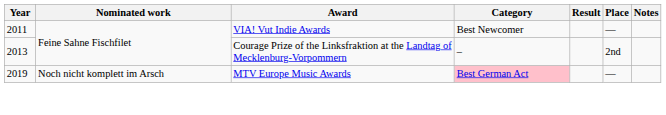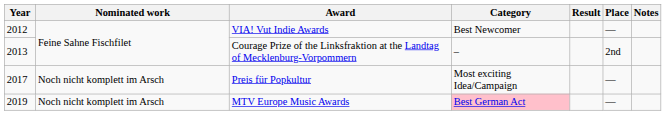 <table class="wikitable" style="width:80%;">
 <tr>
 <th style="width:5%;">Year</th>
 <th style="width:35%;">Nominated work</th>
 <th style="width:40%;">Award</th>
 <th style="width:50%;">Category</th>
 <th style="width:10%;">Result</th>
 <th style="width:10%;">Place</th>
 <th style="width:10%;">Notes</th>
 </tr>
 <tr>
-<td>2011</td>
+<td>2012</td>
 <td rowspan="2">Feine Sahne Fischfilet</td>
 <td><a href='#'>VIA! Vut Indie Awards</a></td>
 <td>Best Newcomer</td>
 <td></td>
 <td>—</td>
 <td></td>
 </tr>
 <tr>
 <td>2013</td>
 <td>Courage Prize of the Linksfraktion at the <a href='#'>Landtag of Mecklenburg-Vorpommern</a></td>
 <td>–</td>
 <td></td>
 <td>2nd</td>
 <td></td>
 </tr>
 <tr>
+<td>2017</td>
+<td>Noch nicht komplett im Arsch</td>
+<td><a href='#'>Preis für Popkultur</a></td>
+<td>Most exciting Idea/Campaign</td>
+<td></td>
+<td>—</td>
+<td></td>
+</tr>
+<tr>
 <td>2019</td>
 <td>Noch nicht komplett im Arsch</td>
 <td><a href='#'>MTV Europe Music Awards</a></td>
 <td style="background: pink;"><a href='#'>Best German Act</a></td>
 <td></td>
 <td>—</td>
 <td></td>
 </tr>
 </table>
